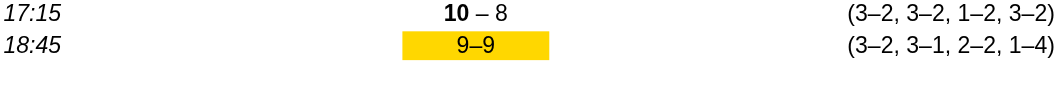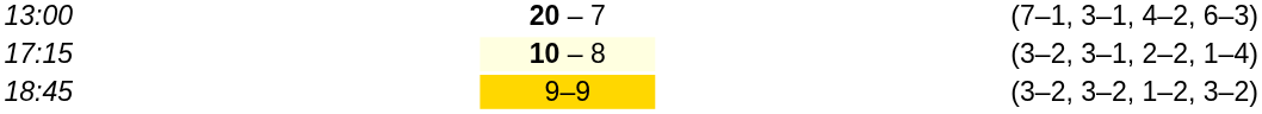 <table style="text-align:center">
 <tr>
 <th width=100></th>
 <th width=200></th>
 <th width=100></th>
 <th width=200></th>
 </tr>
 <tr>
+<td><em>13:00</em></td>
+<td align=right><strong></strong></td>
+<td><strong>20</strong> – 7</td>
+<td align=left></td>
+<td>(7–1, 3–1, 4–2, 6–3)</td>
+</tr>
+<tr>
 <td><em>17:15</em></td>
 <td align=right><strong></strong></td>
-<td><strong>10</strong> – 8</td>
+<td style="background: lightyellow;"><strong>10</strong> – 8</td>
 <td align=left></td>
-<td>(3–2, 3–2, 1–2, 3–2)</td>
+<td>(3–2, 3–1, 2–2, 1–4)</td>
 </tr>
 <tr>
 <td><em>18:45</em></td>
 <td align=right></td>
 <td style="background: gold;">9–9</td>
 <td align=left></td>
-<td>(3–2, 3–1, 2–2, 1–4)</td>
+<td>(3–2, 3–2, 1–2, 3–2)</td>
 </tr>
 </table>
